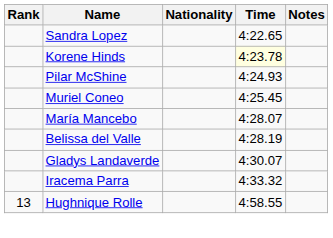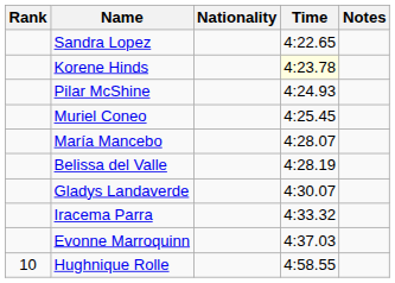 <table class="wikitable sortable" style="text-align:center">
 <tr>
 <th>Rank</th>
 <th>Name</th>
 <th>Nationality</th>
 <th>Time</th>
 <th>Notes</th>
 </tr>
 <tr>
 <td></td>
 <td align=left><a href='#'>Sandra Lopez</a></td>
 <td align=left></td>
 <td>4:22.65</td>
 <td></td>
 </tr>
 <tr>
 <td></td>
 <td align=left><a href='#'>Korene Hinds</a></td>
 <td align=left></td>
 <td style="background: lightyellow;">4:23.78</td>
 <td></td>
 </tr>
 <tr>
 <td></td>
 <td align=left><a href='#'>Pilar McShine</a></td>
 <td align=left></td>
 <td>4:24.93</td>
 <td></td>
 </tr>
 <tr>
 <td></td>
 <td align=left><a href='#'>Muriel Coneo</a></td>
 <td align=left></td>
 <td>4:25.45</td>
 <td></td>
 </tr>
 <tr>
 <td></td>
 <td align=left><a href='#'>María Mancebo</a></td>
 <td align=left></td>
 <td>4:28.07</td>
 <td></td>
 </tr>
 <tr>
 <td></td>
 <td align=left><a href='#'>Belissa del Valle</a></td>
 <td align=left></td>
 <td>4:28.19</td>
 <td></td>
 </tr>
 <tr>
 <td></td>
 <td align=left><a href='#'>Gladys Landaverde</a></td>
 <td align=left></td>
 <td>4:30.07</td>
 <td></td>
 </tr>
 <tr>
 <td></td>
 <td align=left><a href='#'>Iracema Parra</a></td>
 <td align=left></td>
 <td>4:33.32</td>
 <td></td>
 </tr>
 <tr>
-<td>13</td>
+<td></td>
+<td align=left><a href='#'>Evonne Marroquinn</a></td>
+<td align=left></td>
+<td>4:37.03</td>
+<td></td>
+</tr>
+<tr>
+<td>10</td>
 <td align=left><a href='#'>Hughnique Rolle</a></td>
 <td align=left></td>
 <td>4:58.55</td>
 <td></td>
 </tr>
 </table>
